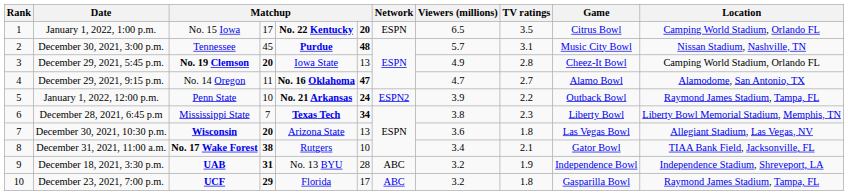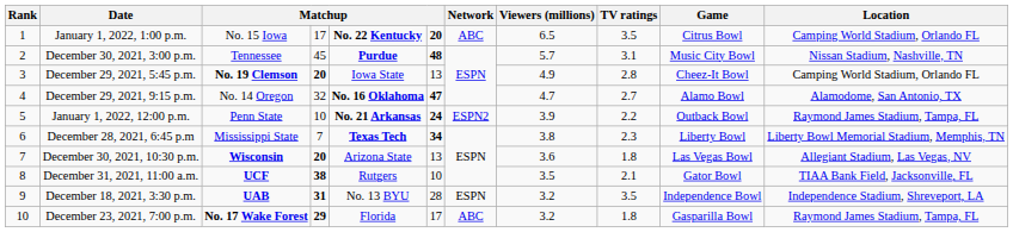 <table class="wikitable" style="font-size: 91%; text-align:center">
 <tr>
 <th>Rank</th>
 <th>Date</th>
 <th colspan=4>Matchup</th>
 <th>Network</th>
 <th>Viewers (millions)</th>
 <th>TV ratings</th>
 <th>Game</th>
 <th>Location</th>
 </tr>
 <tr>
 <td>1</td>
 <td>January 1, 2022, 1:00 p.m.</td>
 <td>No. 15 <a href='#'>Iowa</a></td>
 <td>17</td>
 <td><strong>No. 22 <a href='#'>Kentucky</a></strong></td>
 <td><strong>20</strong></td>
-<td>ESPN</td>
+<td><a href='#'>ABC</a></td>
 <td>6.5</td>
 <td>3.5</td>
 <td><a href='#'>Citrus Bowl</a></td>
 <td><a href='#'>Camping World Stadium</a>, <a href='#'>Orlando FL</a></td>
 </tr>
 <tr>
 <td>2</td>
 <td>December 30, 2021, 3:00 p.m.</td>
 <td><a href='#'>Tennessee</a></td>
 <td>45</td>
 <td><strong><a href='#'>Purdue</a></strong></td>
 <td><strong>48</strong></td>
 <td rowspan="3"><a href='#'>ESPN</a></td>
 <td>5.7</td>
 <td>3.1</td>
 <td><a href='#'>Music City Bowl</a></td>
 <td><a href='#'>Nissan Stadium</a>, <a href='#'>Nashville, TN</a></td>
 </tr>
 <tr>
 <td>3</td>
 <td>December 29, 2021, 5:45 p.m.</td>
 <td><strong>No. 19 <a href='#'>Clemson</a></strong></td>
 <td><strong>20</strong></td>
 <td><a href='#'>Iowa State</a></td>
 <td>13</td>
 <td>4.9</td>
 <td>2.8</td>
 <td><a href='#'>Cheez-It Bowl</a></td>
 <td>Camping World Stadium, Orlando FL</td>
 </tr>
 <tr>
 <td>4</td>
 <td>December 29, 2021, 9:15 p.m.</td>
 <td>No. 14 <a href='#'>Oregon</a></td>
-<td>11</td>
+<td>32</td>
 <td><strong>No. 16 <a href='#'>Oklahoma</a></strong></td>
 <td><strong>47</strong></td>
 <td>4.7</td>
 <td>2.7</td>
 <td><a href='#'>Alamo Bowl</a></td>
 <td><a href='#'>Alamodome</a>, <a href='#'>San Antonio, TX</a></td>
 </tr>
 <tr>
 <td>5</td>
 <td>January 1, 2022, 12:00 p.m.</td>
 <td><a href='#'>Penn State</a></td>
 <td>10</td>
 <td><strong>No. 21 <a href='#'>Arkansas</a></strong></td>
 <td><strong>24</strong></td>
 <td><a href='#'>ESPN2</a></td>
 <td>3.9</td>
 <td>2.2</td>
 <td><a href='#'>Outback Bowl</a></td>
 <td><a href='#'>Raymond James Stadium</a>, <a href='#'>Tampa, FL</a></td>
 </tr>
 <tr>
 <td>6</td>
 <td>December 28, 2021, 6:45 p.m</td>
 <td><a href='#'>Mississippi State</a></td>
 <td>7</td>
 <td><a href='#'><strong>Texas Tech</strong></a></td>
 <td><strong>34</strong></td>
 <td rowspan="3">ESPN</td>
 <td>3.8</td>
 <td>2.3</td>
 <td><a href='#'>Liberty Bowl</a></td>
 <td><a href='#'>Liberty Bowl Memorial Stadium</a>, <a href='#'>Memphis, TN</a></td>
 </tr>
 <tr>
 <td>7</td>
 <td>December 30, 2021, 10:30 p.m.</td>
 <td><strong><a href='#'>Wisconsin</a></strong></td>
 <td><strong>20</strong></td>
 <td><a href='#'>Arizona State</a></td>
 <td>13</td>
 <td>3.6</td>
 <td>1.8</td>
 <td><a href='#'>Las Vegas Bowl</a></td>
 <td><a href='#'>Allegiant Stadium</a>, <a href='#'>Las Vegas, NV</a></td>
 </tr>
 <tr>
 <td>8</td>
 <td>December 31, 2021, 11:00 a.m.</td>
-<td><strong>No. 17 <a href='#'>Wake Forest</a></strong></td>
+<td><strong><a href='#'>UCF</a></strong></td>
 <td><strong>38</strong></td>
 <td><a href='#'>Rutgers</a></td>
 <td>10</td>
-<td>3.4</td>
+<td>3.5</td>
 <td>2.1</td>
 <td><a href='#'>Gator Bowl</a></td>
 <td><a href='#'>TIAA Bank Field</a>, <a href='#'>Jacksonville, FL</a></td>
 </tr>
 <tr>
 <td>9</td>
 <td>December 18, 2021, 3:30 p.m.</td>
 <td><strong><a href='#'>UAB</a></strong></td>
 <td><strong>31</strong></td>
 <td>No. 13 <a href='#'>BYU</a></td>
 <td>28</td>
-<td>ABC</td>
+<td>ESPN</td>
 <td>3.2</td>
-<td>1.9</td>
+<td>3.5</td>
 <td><a href='#'>Independence Bowl</a></td>
 <td><a href='#'>Independence Stadium</a>, <a href='#'>Shreveport, LA</a></td>
 </tr>
 <tr>
 <td>10</td>
 <td>December 23, 2021, 7:00 p.m.</td>
-<td><strong><a href='#'>UCF</a></strong></td>
+<td><strong>No. 17 <a href='#'>Wake Forest</a></strong></td>
 <td><strong>29</strong></td>
 <td><a href='#'>Florida</a></td>
 <td>17</td>
 <td><a href='#'>ABC</a></td>
 <td>3.2</td>
 <td>1.8</td>
 <td><a href='#'>Gasparilla Bowl</a></td>
 <td><a href='#'>Raymond James Stadium</a>, <a href='#'>Tampa, FL</a></td>
 </tr>
 </table>
